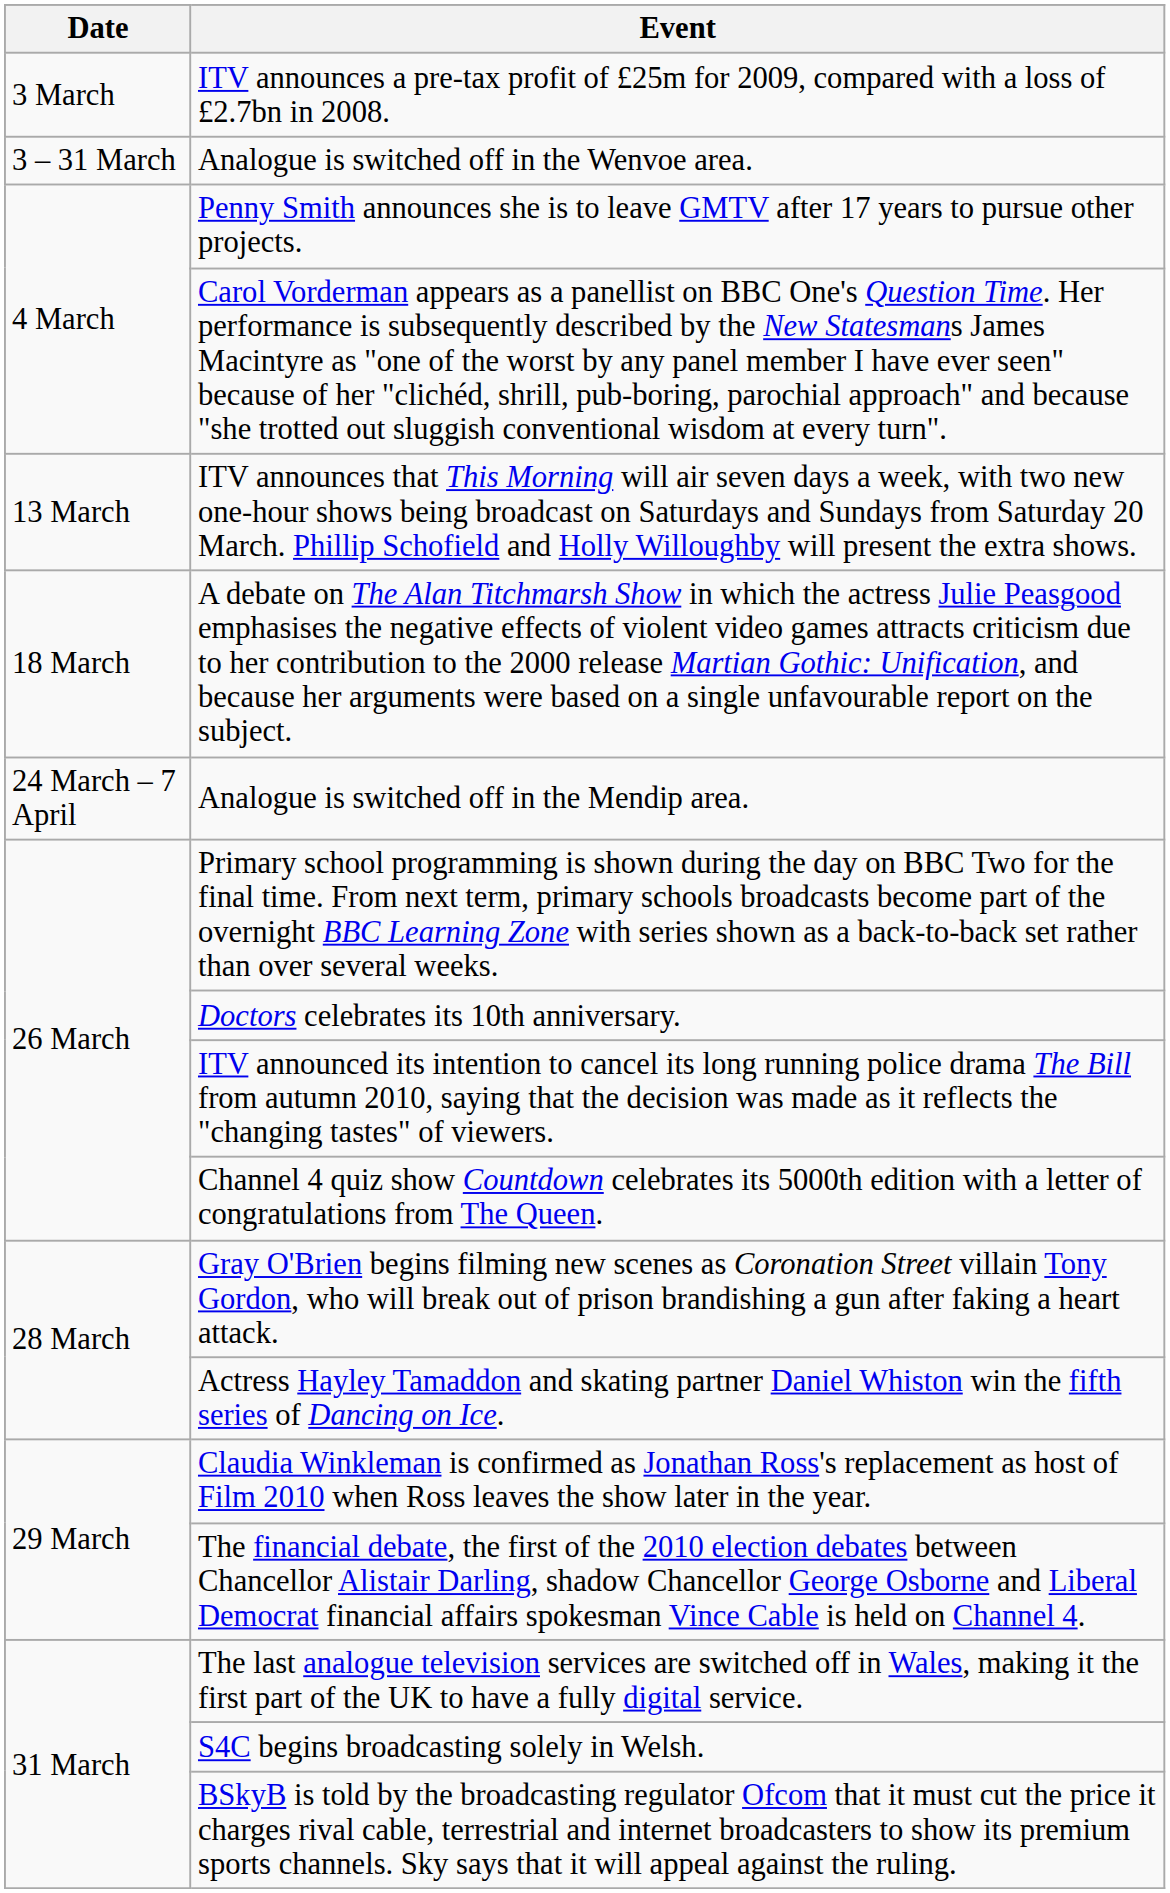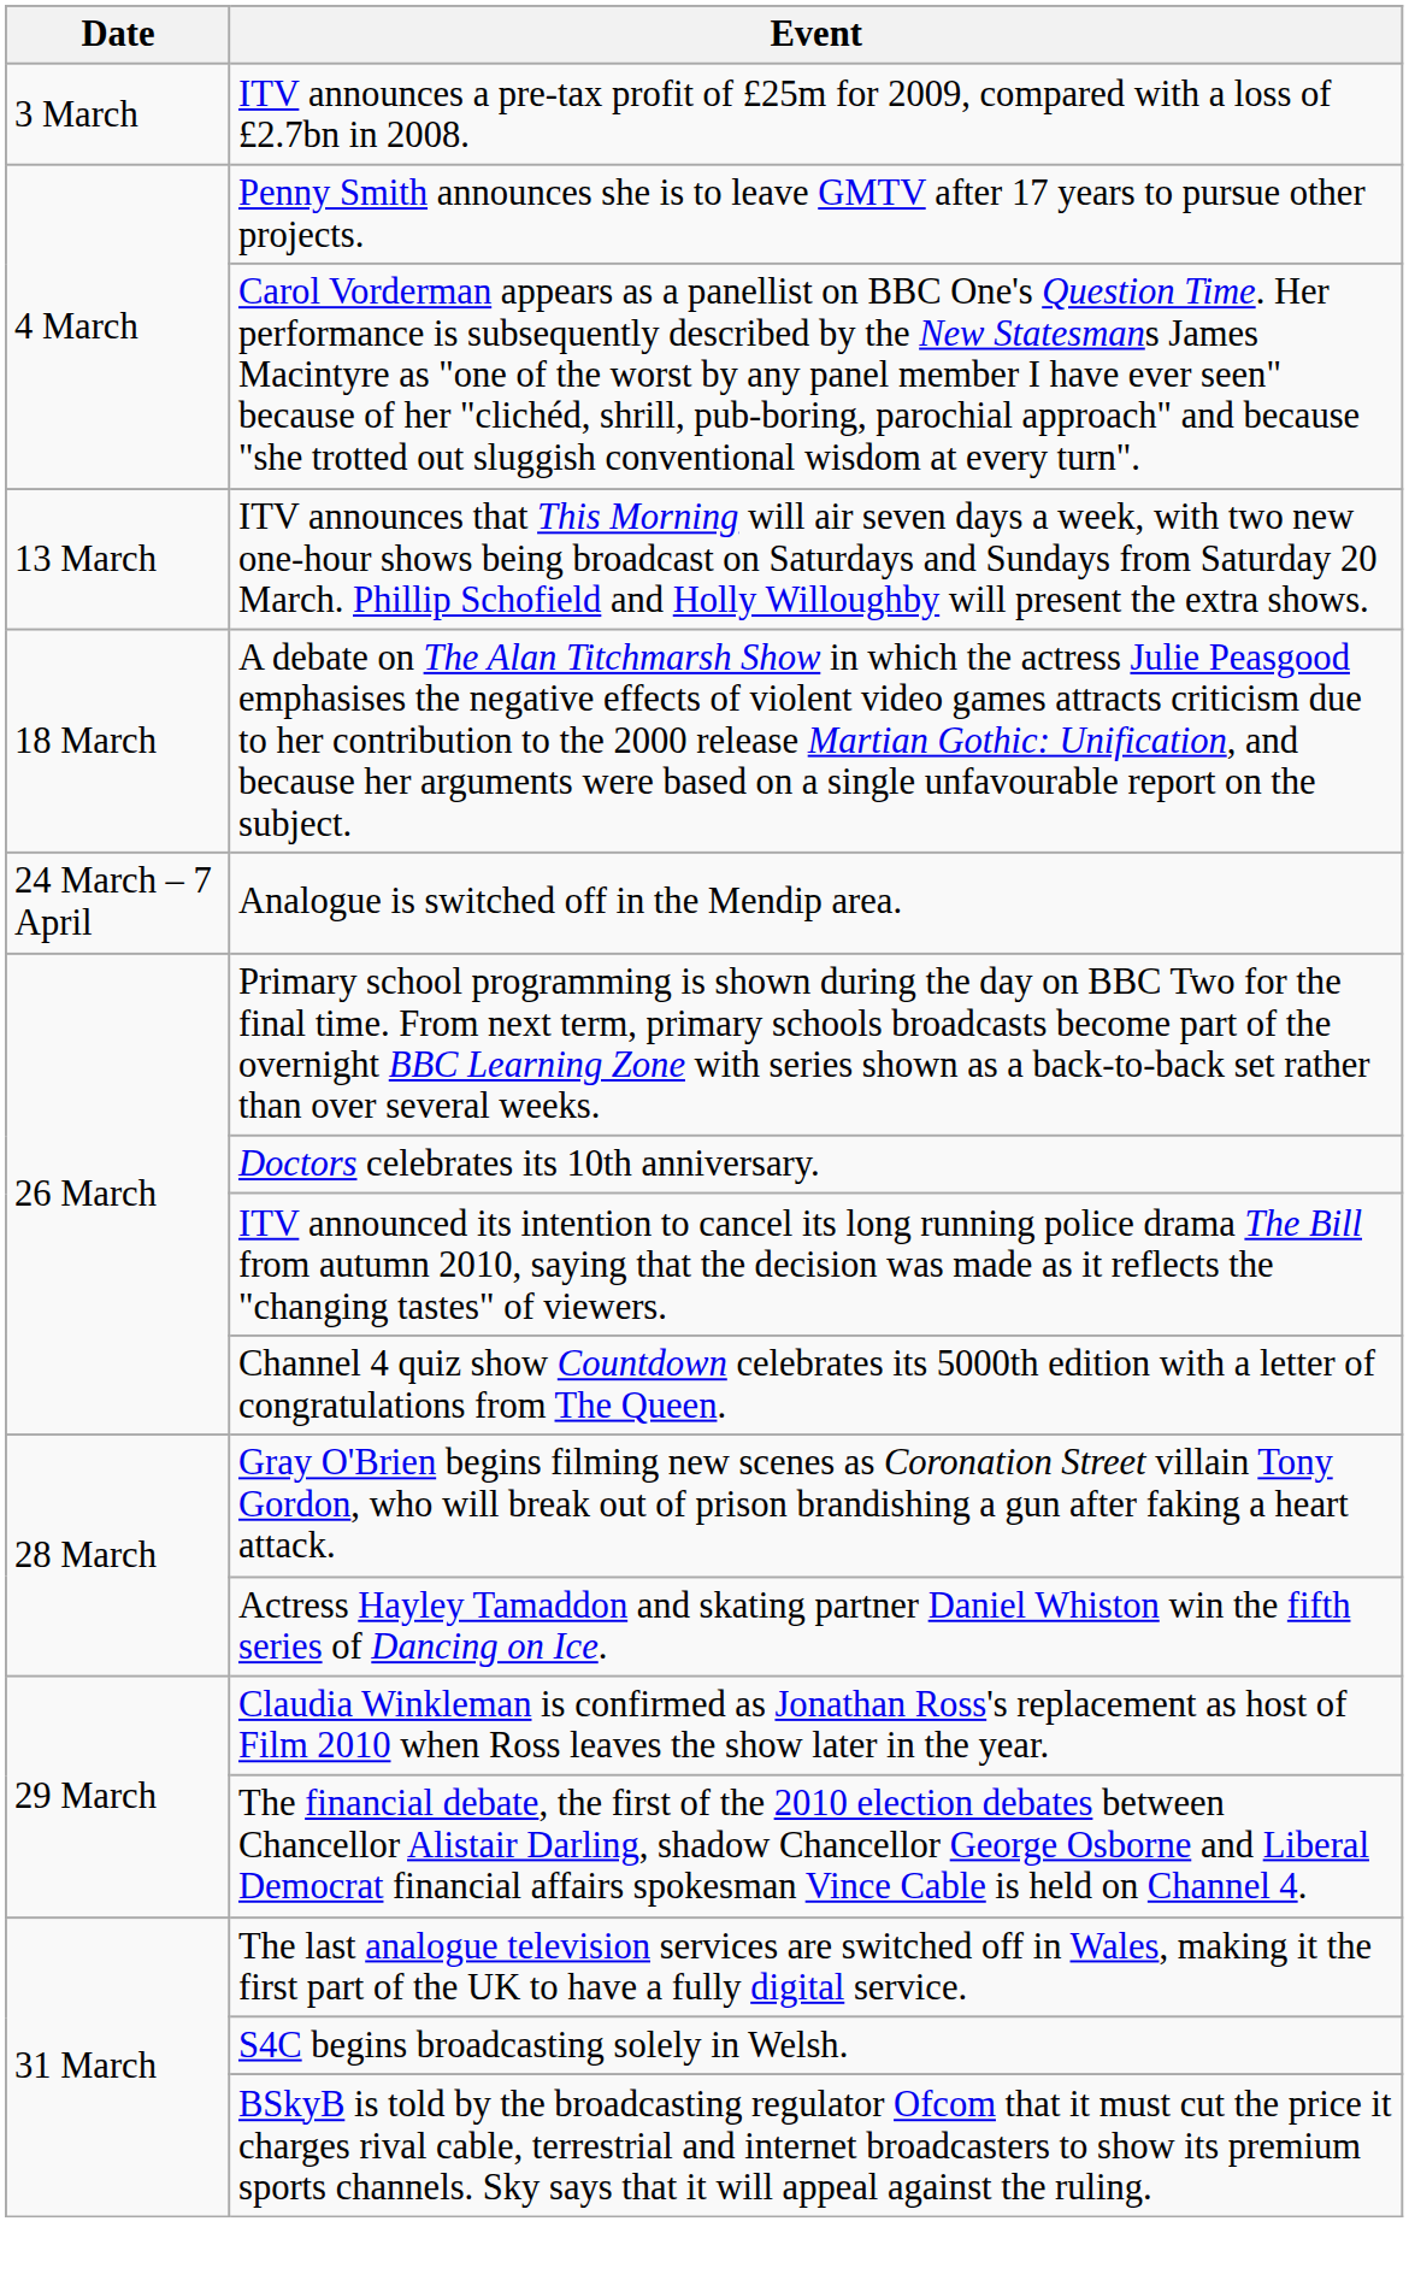 <table class="wikitable">
 <tr>
 <th width=90>Date</th>
 <th>Event</th>
 </tr>
 <tr>
 <td>3 March</td>
 <td><a href='#'>ITV</a> announces a pre-tax profit of £25m for 2009, compared with a loss of £2.7bn in 2008.</td>
-</tr>
-<tr>
-<td>3 – 31 March</td>
-<td>Analogue is switched off in the Wenvoe area.</td>
 </tr>
 <tr>
 <td rowspan=2>4 March</td>
 <td><a href='#'>Penny Smith</a> announces she is to leave <a href='#'>GMTV</a> after 17 years to pursue other projects.</td>
 </tr>
 <tr>
 <td><a href='#'>Carol Vorderman</a> appears as a panellist on BBC One's <em><a href='#'>Question Time</a></em>. Her performance is subsequently described by the <em><a href='#'>New Statesman</a></em>s James Macintyre as "one of the worst by any panel member I have ever seen" because of her "clichéd, shrill, pub-boring, parochial approach" and because "she trotted out sluggish conventional wisdom at every turn".</td>
 </tr>
 <tr>
 <td>13 March</td>
 <td>ITV announces that <em><a href='#'>This Morning</a></em> will air seven days a week, with two new one-hour shows being broadcast on Saturdays and Sundays from Saturday 20 March. <a href='#'>Phillip Schofield</a> and <a href='#'>Holly Willoughby</a> will present the extra shows.</td>
 </tr>
 <tr>
 <td>18 March</td>
 <td>A debate on <em><a href='#'>The Alan Titchmarsh Show</a></em> in which the actress <a href='#'>Julie Peasgood</a> emphasises the negative effects of violent video games attracts criticism due to her contribution to the 2000 release <em><a href='#'>Martian Gothic: Unification</a></em>, and because her arguments were based on a single unfavourable report on the subject.</td>
 </tr>
 <tr>
 <td>24 March – 7 April</td>
 <td>Analogue is switched off in the Mendip area.</td>
 </tr>
 <tr>
 <td rowspan=4>26 March</td>
 <td>Primary school programming is shown during the day on BBC Two for the final time. From next term, primary schools broadcasts become part of the overnight <em><a href='#'>BBC Learning Zone</a></em> with series shown as a back-to-back set rather than over several weeks.</td>
 </tr>
 <tr>
 <td><em><a href='#'>Doctors</a></em> celebrates its 10th anniversary.</td>
 </tr>
 <tr>
 <td><a href='#'>ITV</a> announced its intention to cancel its long running police drama <em><a href='#'>The Bill</a></em> from autumn 2010, saying that the decision was made as it reflects the "changing tastes" of viewers.</td>
 </tr>
 <tr>
 <td>Channel 4 quiz show <em><a href='#'>Countdown</a></em> celebrates its 5000th edition with a letter of congratulations from <a href='#'>The Queen</a>.</td>
 </tr>
 <tr>
 <td rowspan=2>28 March</td>
 <td><a href='#'>Gray O'Brien</a> begins filming new scenes as <em>Coronation Street</em> villain <a href='#'>Tony Gordon</a>, who will break out of prison brandishing a gun after faking a heart attack.</td>
 </tr>
 <tr>
 <td>Actress <a href='#'>Hayley Tamaddon</a> and skating partner <a href='#'>Daniel Whiston</a> win the <a href='#'>fifth series</a> of <em><a href='#'>Dancing on Ice</a></em>.</td>
 </tr>
 <tr>
 <td rowspan=2>29 March</td>
 <td><a href='#'>Claudia Winkleman</a> is confirmed as <a href='#'>Jonathan Ross</a>'s replacement as host of <a href='#'>Film 2010</a> when Ross leaves the show later in the year.</td>
 </tr>
 <tr>
 <td>The <a href='#'>financial debate</a>, the first of the <a href='#'>2010 election debates</a> between Chancellor <a href='#'>Alistair Darling</a>, shadow Chancellor <a href='#'>George Osborne</a> and <a href='#'>Liberal Democrat</a> financial affairs spokesman <a href='#'>Vince Cable</a> is held on <a href='#'>Channel 4</a>.</td>
 </tr>
 <tr>
 <td rowspan=3>31 March</td>
 <td>The last <a href='#'>analogue television</a> services are switched off in <a href='#'>Wales</a>, making it the first part of the UK to have a fully <a href='#'>digital</a> service.</td>
 </tr>
 <tr>
 <td><a href='#'>S4C</a> begins broadcasting solely in Welsh.</td>
 </tr>
 <tr>
 <td><a href='#'>BSkyB</a> is told by the broadcasting regulator <a href='#'>Ofcom</a> that it must cut the price it charges rival cable, terrestrial and internet broadcasters to show its premium sports channels. Sky says that it will appeal against the ruling.</td>
 </tr>
 </table>
